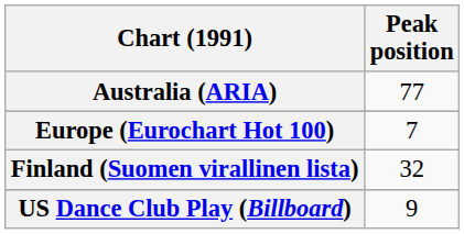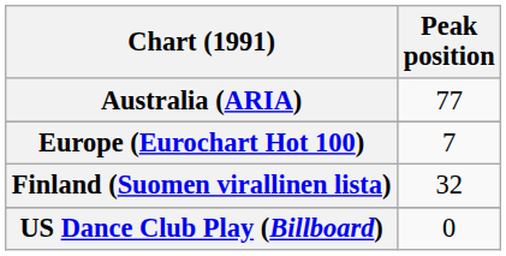 <table class="wikitable sortable plainrowheaders" style="text-align:center">
 <tr>
 <th scope="col">Chart (1991)</th>
 <th scope="col">Peak<br>position</th>
 </tr>
 <tr>
 <th scope="row">Australia (<a href='#'>ARIA</a>)</th>
 <td>77</td>
 </tr>
 <tr>
 </tr>
 <tr>
 </tr>
 <tr>
 <th scope="row">Europe (<a href='#'>Eurochart Hot 100</a>)</th>
 <td>7</td>
 </tr>
 <tr>
 <th scope="row">Finland (<a href='#'>Suomen virallinen lista</a>)</th>
 <td>32</td>
 </tr>
 <tr>
 </tr>
 <tr>
 </tr>
 <tr>
 </tr>
 <tr>
 </tr>
 <tr>
 <th scope="row">US <a href='#'>Dance Club Play</a> (<em><a href='#'>Billboard</a></em>)</th>
-<td>9</td>
+<td>0</td>
 </tr>
 </table>
